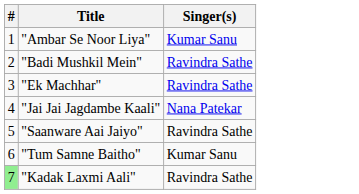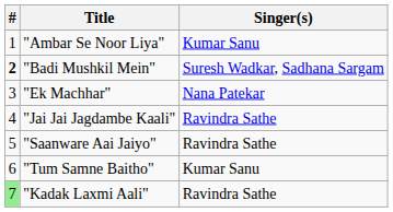 <table class="wikitable" style="font-size:95%;">
 <tr>
 <th>#</th>
 <th>Title</th>
 <th>Singer(s)</th>
 </tr>
 <tr>
 <td>1</td>
 <td>"Ambar Se Noor Liya"</td>
 <td><a href='#'>Kumar Sanu</a></td>
 </tr>
 <tr>
-<td>2</td>
+<td><strong>2</strong></td>
 <td>"Badi Mushkil Mein"</td>
-<td><a href='#'>Ravindra Sathe</a></td>
+<td><a href='#'>Suresh Wadkar</a>, <a href='#'>Sadhana Sargam</a></td>
 </tr>
 <tr>
 <td>3</td>
 <td>"Ek Machhar"</td>
-<td><a href='#'>Ravindra Sathe</a></td>
+<td><a href='#'>Nana Patekar</a></td>
 </tr>
 <tr>
 <td>4</td>
 <td>"Jai Jai Jagdambe Kaali"</td>
-<td><a href='#'>Nana Patekar</a></td>
+<td><a href='#'>Ravindra Sathe</a></td>
 </tr>
 <tr>
 <td>5</td>
 <td>"Saanware Aai Jaiyo"</td>
 <td>Ravindra Sathe</td>
 </tr>
 <tr>
 <td>6</td>
 <td>"Tum Samne Baitho"</td>
 <td>Kumar Sanu</td>
 </tr>
 <tr>
 <td style="background: lightgreen;">7</td>
 <td>"Kadak Laxmi Aali"</td>
 <td>Ravindra Sathe</td>
 </tr>
 </table>
